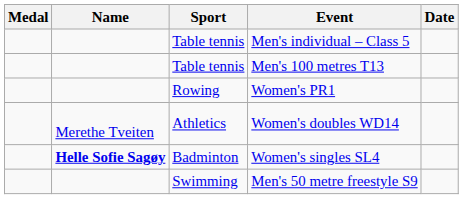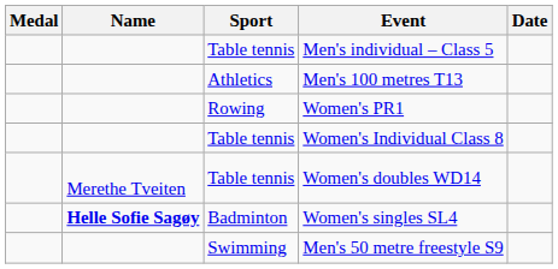 <table class="wikitable sortable" style=font-size:95%>
 <tr>
 <th>Medal</th>
 <th>Name</th>
 <th>Sport</th>
 <th>Event</th>
 <th>Date</th>
 </tr>
 <tr>
 <td></td>
 <td></td>
 <td><a href='#'>Table tennis</a></td>
 <td><a href='#'>Men's individual – Class 5</a></td>
 <td></td>
 </tr>
 <tr>
 <td></td>
 <td></td>
-<td><a href='#'>Table tennis</a></td>
+<td><a href='#'>Athletics</a></td>
 <td><a href='#'>Men's 100 metres T13</a></td>
 <td></td>
 </tr>
 <tr>
 <td></td>
 <td></td>
 <td><a href='#'>Rowing</a></td>
 <td><a href='#'>Women's PR1</a></td>
 <td></td>
 </tr>
 <tr>
 <td></td>
+<td></td>
+<td><a href='#'>Table tennis</a></td>
+<td><a href='#'>Women's Individual Class 8</a></td>
+<td></td>
+</tr>
+<tr>
+<td></td>
 <td><br><a href='#'>Merethe Tveiten</a></td>
-<td><a href='#'>Athletics</a></td>
+<td><a href='#'>Table tennis</a></td>
 <td><a href='#'>Women's doubles WD14</a></td>
 <td></td>
 </tr>
 <tr>
 <td></td>
 <td><strong><a href='#'>Helle Sofie Sagøy</a></strong></td>
 <td><a href='#'>Badminton</a></td>
 <td><a href='#'>Women's singles SL4</a></td>
 <td></td>
 </tr>
 <tr>
 <td></td>
 <td></td>
 <td><a href='#'>Swimming</a></td>
 <td><a href='#'>Men's 50 metre freestyle S9</a></td>
 <td></td>
 </tr>
 </table>
